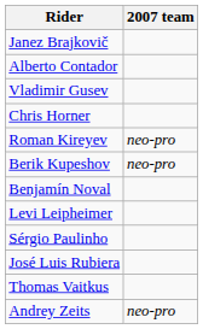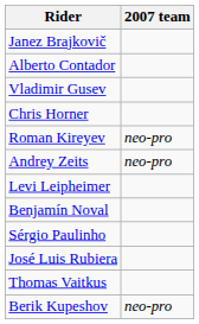 <table class="wikitable">
 <tr>
 <th>Rider</th>
 <th>2007 team</th>
 </tr>
 <tr>
 <td><a href='#'>Janez Brajkovič</a></td>
 <td></td>
 </tr>
 <tr>
 <td><a href='#'>Alberto Contador</a></td>
 <td></td>
 </tr>
 <tr>
 <td><a href='#'>Vladimir Gusev</a></td>
 <td></td>
 </tr>
 <tr>
 <td><a href='#'>Chris Horner</a></td>
 <td></td>
 </tr>
 <tr>
 <td><a href='#'>Roman Kireyev</a></td>
 <td><em>neo-pro</em></td>
 </tr>
 <tr>
-<td><a href='#'>Berik Kupeshov</a></td>
+<td><a href='#'>Andrey Zeits</a></td>
 <td><em>neo-pro</em></td>
 </tr>
 <tr>
-<td><a href='#'>Benjamín Noval</a></td>
+<td><a href='#'>Levi Leipheimer</a></td>
 <td></td>
 </tr>
 <tr>
-<td><a href='#'>Levi Leipheimer</a></td>
+<td><a href='#'>Benjamín Noval</a></td>
 <td></td>
 </tr>
 <tr>
 <td><a href='#'>Sérgio Paulinho</a></td>
 <td></td>
 </tr>
 <tr>
 <td><a href='#'>José Luis Rubiera</a></td>
 <td></td>
 </tr>
 <tr>
 <td><a href='#'>Thomas Vaitkus</a></td>
 <td></td>
 </tr>
 <tr>
-<td><a href='#'>Andrey Zeits</a></td>
+<td><a href='#'>Berik Kupeshov</a></td>
 <td><em>neo-pro</em></td>
 </tr>
 </table>
